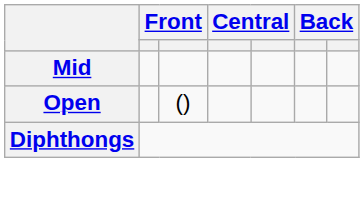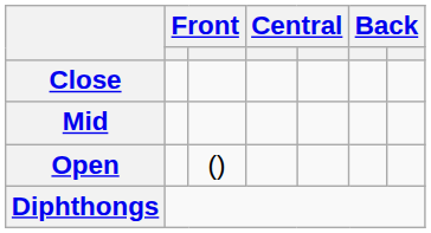 <table class="wikitable" style="text-align: center;">
 <tr>
 <th rowspan="2"></th>
 <th colspan="2"><a href='#'>Front</a></th>
 <th colspan="2"><a href='#'>Central</a></th>
 <th colspan="2"><a href='#'>Back</a></th>
 </tr>
 <tr>
 <th></th>
 <th></th>
 <th></th>
 <th></th>
 <th></th>
 <th></th>
+</tr>
+<tr>
+<th><a href='#'>Close</a></th>
+<td></td>
+<td></td>
+<td></td>
+<td></td>
+<td></td>
+<td></td>
 </tr>
 <tr>
 <th><a href='#'>Mid</a></th>
 <td></td>
 <td></td>
 <td></td>
 <td></td>
 <td></td>
 <td></td>
 </tr>
 <tr>
 <th><a href='#'>Open</a></th>
 <td></td>
 <td>()</td>
 <td></td>
 <td></td>
 <td></td>
 <td></td>
 </tr>
 <tr>
 <th><a href='#'>Diphthongs</a></th>
 <td colspan="6"></td>
 </tr>
 </table>
